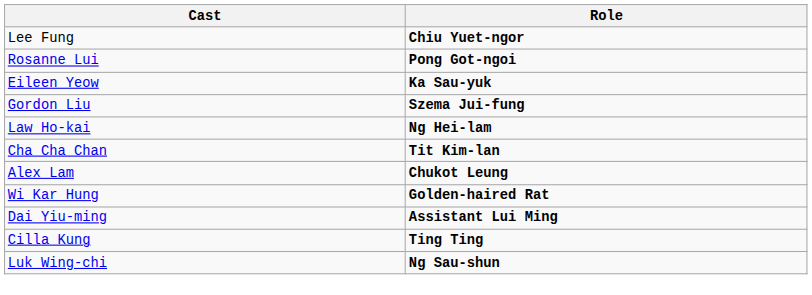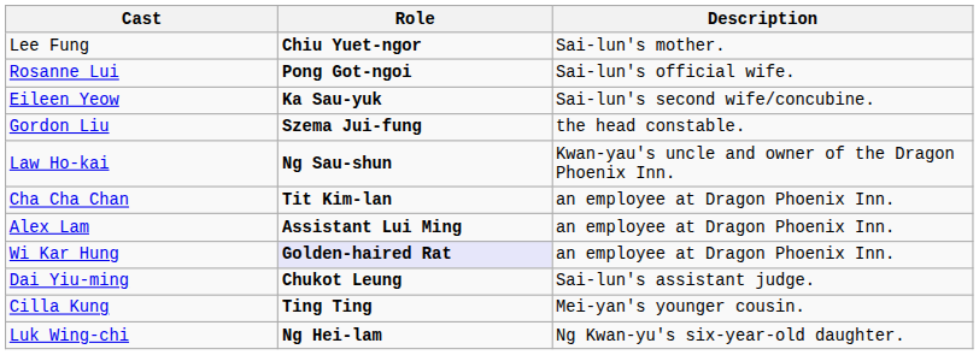 <table class="wikitable" width="60%">
 <tr>
 <th style="width:10%">Cast</th>
 <th style="width:10%">Role</th>
+<th style="width:15%">Description</th>
 </tr>
 <tr>
 <td>Lee Fung</td>
 <td><strong>Chiu Yuet-ngor</strong></td>
+<td>Sai-lun's mother.</td>
 </tr>
 <tr>
 <td><a href='#'>Rosanne Lui</a></td>
 <td><strong>Pong Got-ngoi</strong></td>
+<td>Sai-lun's official wife.</td>
 </tr>
 <tr>
 <td><a href='#'>Eileen Yeow</a></td>
 <td><strong>Ka Sau-yuk</strong></td>
+<td>Sai-lun's second wife/concubine.</td>
 </tr>
 <tr>
 <td><a href='#'>Gordon Liu</a></td>
 <td><strong>Szema Jui-fung</strong></td>
+<td>the head constable.</td>
 </tr>
 <tr>
 <td><a href='#'>Law Ho-kai</a></td>
-<td><strong>Ng Hei-lam</strong></td>
+<td><strong>Ng Sau-shun</strong></td>
+<td>Kwan-yau's uncle and owner of the Dragon Phoenix Inn.</td>
 </tr>
 <tr>
 <td><a href='#'>Cha Cha Chan</a></td>
 <td><strong>Tit Kim-lan</strong></td>
+<td>an employee at Dragon Phoenix Inn.</td>
 </tr>
 <tr>
 <td><a href='#'>Alex Lam</a></td>
-<td><strong>Chukot Leung</strong></td>
+<td><strong>Assistant Lui Ming</strong></td>
+<td>an employee at Dragon Phoenix Inn.</td>
 </tr>
 <tr>
 <td><a href='#'>Wi Kar Hung</a></td>
-<td><strong>Golden-haired Rat</strong></td>
+<td style="background: lavender;"><strong>Golden-haired Rat</strong></td>
+<td>an employee at Dragon Phoenix Inn.</td>
 </tr>
 <tr>
 <td><a href='#'>Dai Yiu-ming</a></td>
-<td><strong>Assistant Lui Ming</strong></td>
+<td><strong>Chukot Leung</strong></td>
+<td>Sai-lun's assistant judge.</td>
 </tr>
 <tr>
 <td><a href='#'>Cilla Kung</a></td>
 <td><strong>Ting Ting</strong></td>
+<td>Mei-yan's younger cousin.</td>
 </tr>
 <tr>
 <td><a href='#'>Luk Wing-chi</a></td>
-<td><strong>Ng Sau-shun</strong></td>
+<td><strong>Ng Hei-lam</strong></td>
+<td>Ng Kwan-yu's six-year-old daughter.</td>
 </tr>
 </table>
